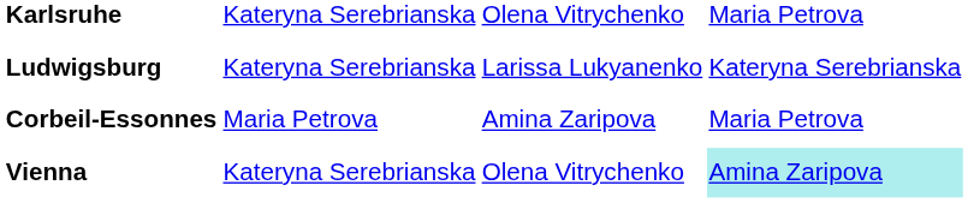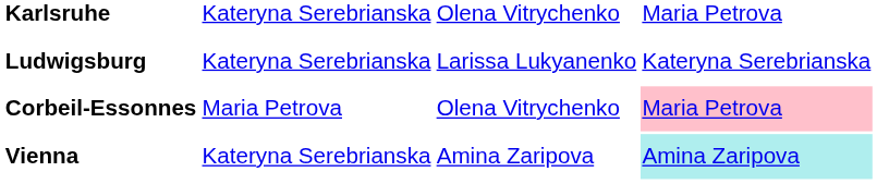 <table>
 <tr>
 <th scope=row style="text-align:left">Karlsruhe</th>
 <td style="height:30px;"> <a href='#'>Kateryna Serebrianska</a></td>
 <td style="height:30px;"> <a href='#'>Olena Vitrychenko</a></td>
 <td style="height:30px;"> <a href='#'>Maria Petrova</a></td>
 </tr>
 <tr>
 <th scope=row style="text-align:left">Ludwigsburg</th>
 <td style="height:30px;"> <a href='#'>Kateryna Serebrianska</a></td>
 <td style="height:30px;"> <a href='#'>Larissa Lukyanenko</a></td>
 <td style="height:30px;"> <a href='#'>Kateryna Serebrianska</a></td>
 </tr>
 <tr>
 <th scope=row style="text-align:left">Corbeil-Essonnes</th>
 <td style="height:30px;"> <a href='#'>Maria Petrova</a></td>
-<td style="height:30px;"> <a href='#'>Amina Zaripova</a></td>
-<td style="height:30px;"> <a href='#'>Maria Petrova</a></td>
+<td style="height:30px;"> <a href='#'>Olena Vitrychenko</a></td>
+<td style="background: pink; height:30px;"> <a href='#'>Maria Petrova</a></td>
 </tr>
 <tr>
 <th scope=row style="text-align:left">Vienna</th>
 <td style="height:30px;"> <a href='#'>Kateryna Serebrianska</a></td>
-<td style="height:30px;"> <a href='#'>Olena Vitrychenko</a></td>
+<td style="height:30px;"> <a href='#'>Amina Zaripova</a></td>
 <td style="background: paleturquoise; height:30px;"> <a href='#'>Amina Zaripova</a></td>
 </tr>
 <tr>
 </tr>
 </table>
